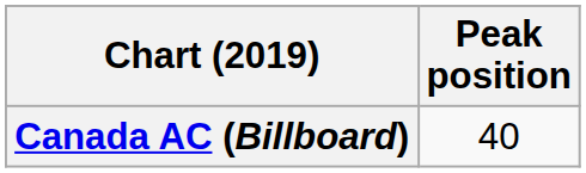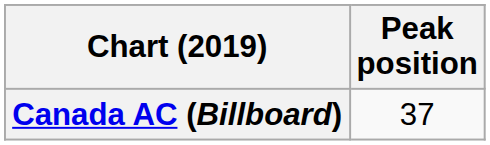 <table class="wikitable plainrowheaders" style="text-align:center">
 <tr>
 <th>Chart (2019)</th>
 <th>Peak<br>position</th>
 </tr>
 <tr>
 <th scope="row"><a href='#'>Canada AC</a> (<em>Billboard</em>)</th>
-<td>40</td>
+<td>37</td>
 </tr>
 </table>
